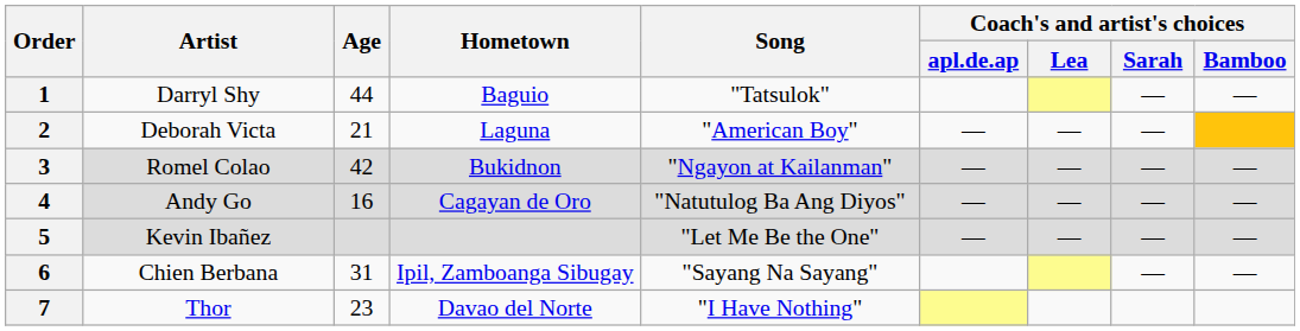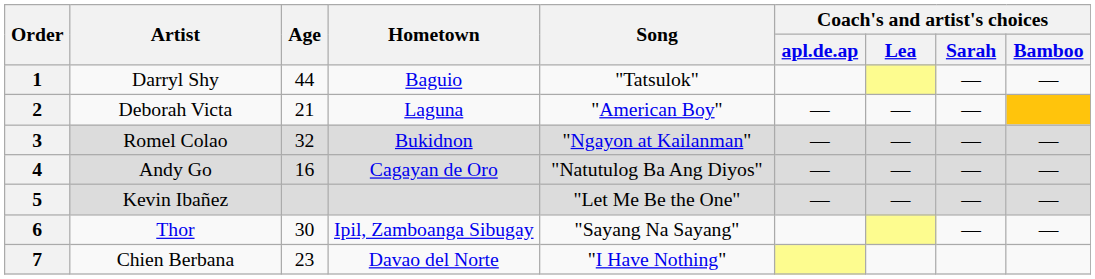 <table class="wikitable" style="text-align:center; line-height:17px; width:100%;">
 <tr>
 <th rowspan="2" scope="col" style="width:04%;">Order</th>
 <th rowspan="2" scope="col" style="width:18%;">Artist</th>
 <th rowspan="2" scope="col" style="width:04%;">Age</th>
 <th rowspan="2" scope="col" style="width:18%;">Hometown</th>
 <th rowspan="2" scope="col" style="width:20%;">Song</th>
 <th colspan="4" scope="col" style="width:24%;">Coach's and artist's choices</th>
 </tr>
 <tr>
 <th style="width:06%;"><a href='#'>apl.de.ap</a></th>
 <th style="width:06%;"><a href='#'>Lea</a></th>
 <th style="width:06%;"><a href='#'>Sarah</a></th>
 <th style="width:06%;"><a href='#'>Bamboo</a></th>
 </tr>
 <tr>
 <th scope="row">1</th>
 <td>Darryl Shy</td>
 <td>44</td>
 <td><a href='#'>Baguio</a></td>
 <td>"Tatsulok"</td>
 <td><strong></strong></td>
 <td style="background:#fdfc8f;"><strong></strong></td>
 <td>—</td>
 <td>—</td>
 </tr>
 <tr>
 <th scope="row">2</th>
 <td>Deborah Victa</td>
 <td>21</td>
 <td><a href='#'>Laguna</a></td>
 <td>"<a href='#'>American Boy</a>"</td>
 <td>—</td>
 <td>—</td>
 <td>—</td>
 <td style="background:#FFC40C;"><strong></strong></td>
 </tr>
 <tr>
 <th scope="row">3</th>
 <td style="background:#DCDCDC;">Romel Colao</td>
-<td style="background:#DCDCDC;">42</td>
+<td style="background:#DCDCDC;">32</td>
 <td style="background:#DCDCDC;"><a href='#'>Bukidnon</a></td>
 <td style="background:#DCDCDC;">"<a href='#'>Ngayon at Kailanman</a>"</td>
 <td style="background:#DCDCDC;">—</td>
 <td style="background:#DCDCDC;">—</td>
 <td style="background:#DCDCDC;">—</td>
 <td style="background:#DCDCDC;">—</td>
 </tr>
 <tr>
 <th scope="row">4</th>
 <td style="background:#DCDCDC;">Andy Go</td>
 <td style="background:#DCDCDC;">16</td>
 <td style="background:#DCDCDC;"><a href='#'>Cagayan de Oro</a></td>
 <td style="background:#DCDCDC;">"Natutulog Ba Ang Diyos"</td>
 <td style="background:#DCDCDC;">—</td>
 <td style="background:#DCDCDC;">—</td>
 <td style="background:#DCDCDC;">—</td>
 <td style="background:#DCDCDC;">—</td>
 </tr>
 <tr>
 <th scope="row">5</th>
 <td style="background:#DCDCDC;">Kevin Ibañez</td>
 <td style="background:#DCDCDC;"></td>
 <td style="background:#DCDCDC;"></td>
 <td style="background:#DCDCDC;">"Let Me Be the One"</td>
 <td style="background:#DCDCDC;">—</td>
 <td style="background:#DCDCDC;">—</td>
 <td style="background:#DCDCDC;">—</td>
 <td style="background:#DCDCDC;">—</td>
 </tr>
 <tr>
 <th scope="row">6</th>
-<td>Chien Berbana</td>
-<td>31</td>
+<td><a href='#'>Thor</a></td>
+<td>30</td>
 <td><a href='#'>Ipil, Zamboanga Sibugay</a></td>
 <td>"Sayang Na Sayang"</td>
 <td><strong></strong></td>
 <td style="background:#fdfc8f;"><strong></strong></td>
 <td>—</td>
 <td>—</td>
 </tr>
 <tr>
 <th scope="row">7</th>
-<td><a href='#'>Thor</a></td>
+<td>Chien Berbana</td>
 <td>23</td>
 <td><a href='#'>Davao del Norte</a></td>
 <td>"<a href='#'>I Have Nothing</a>"</td>
 <td style="background:#fdfc8f;"><strong></strong></td>
 <td><strong></strong></td>
 <td><strong></strong></td>
 <td><strong></strong></td>
 </tr>
 </table>
